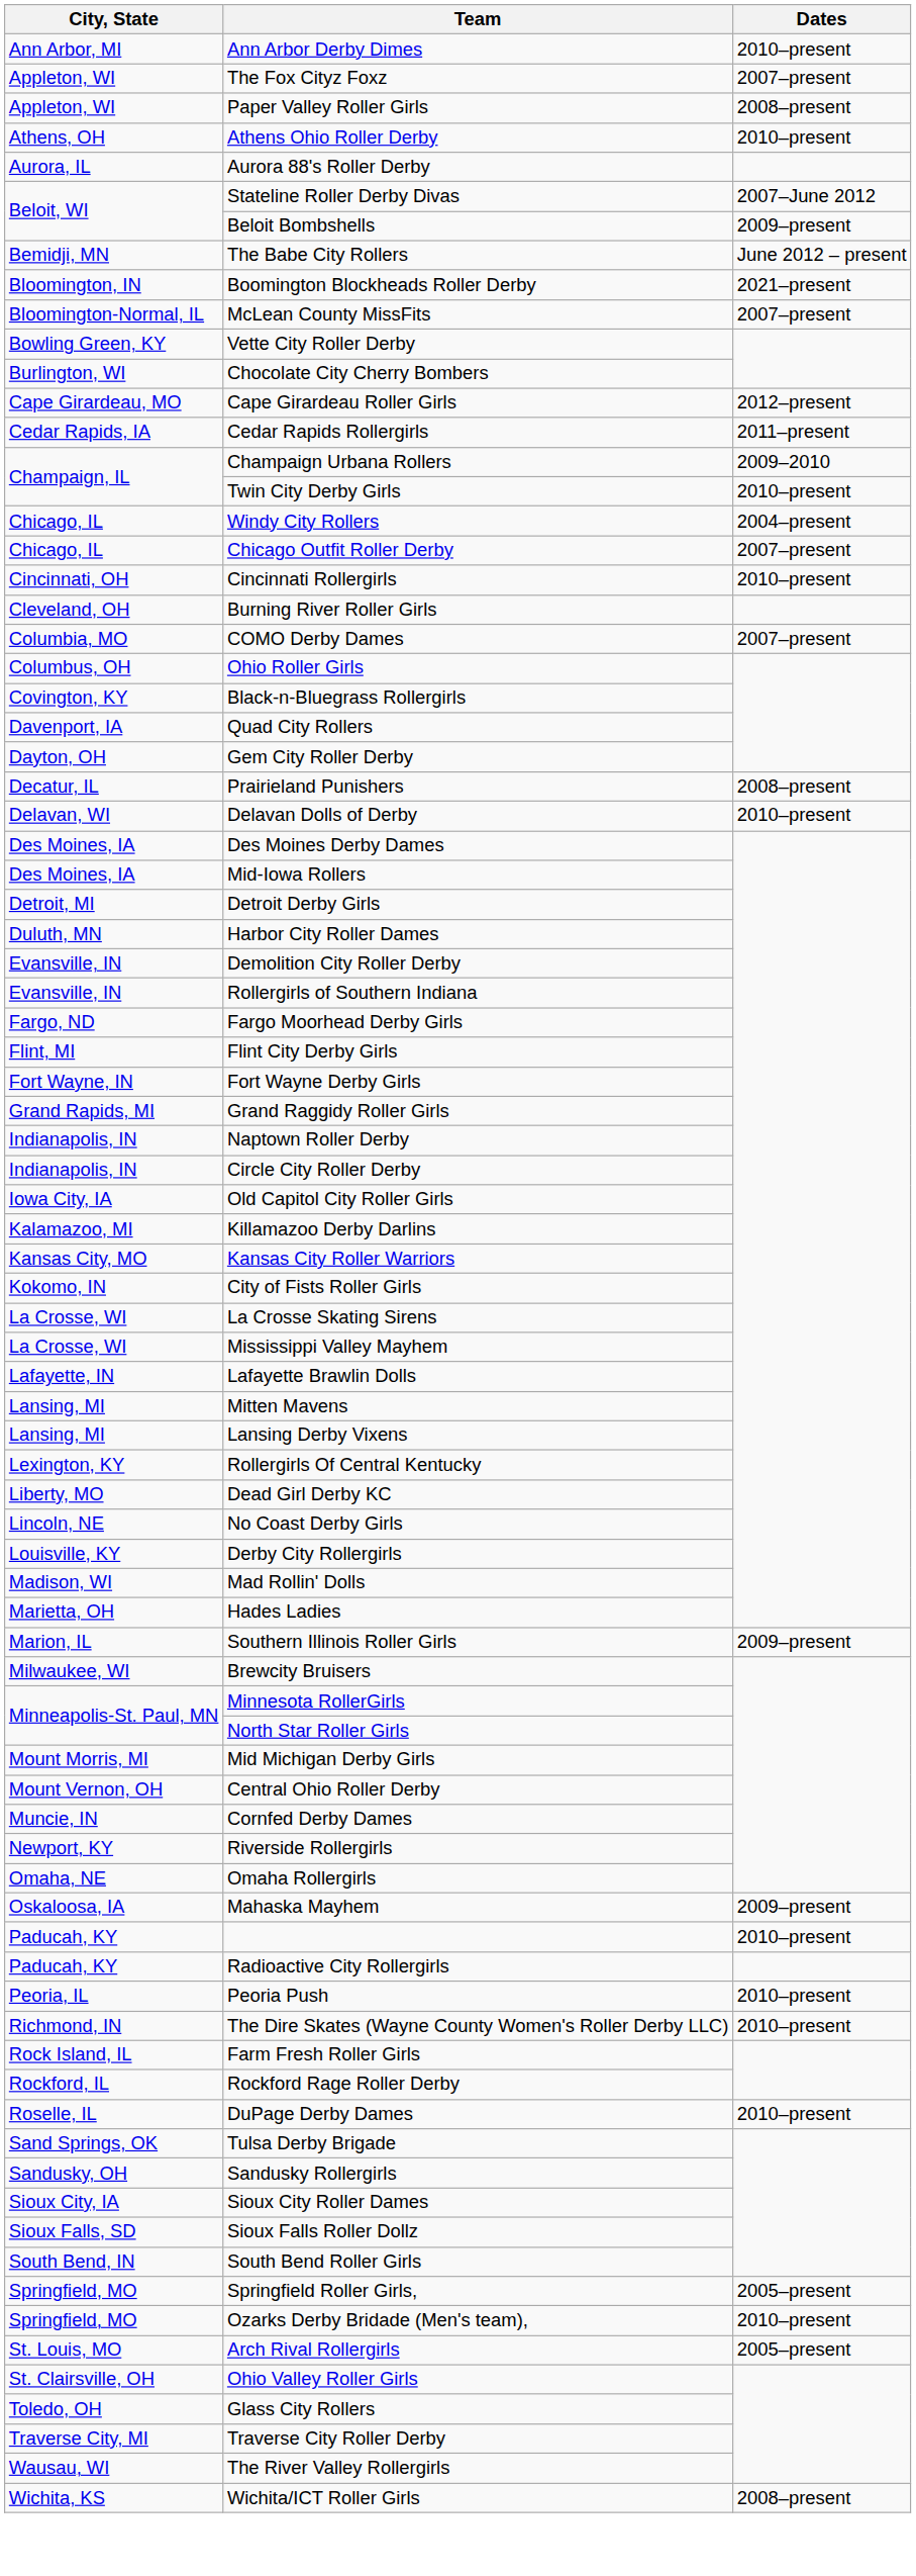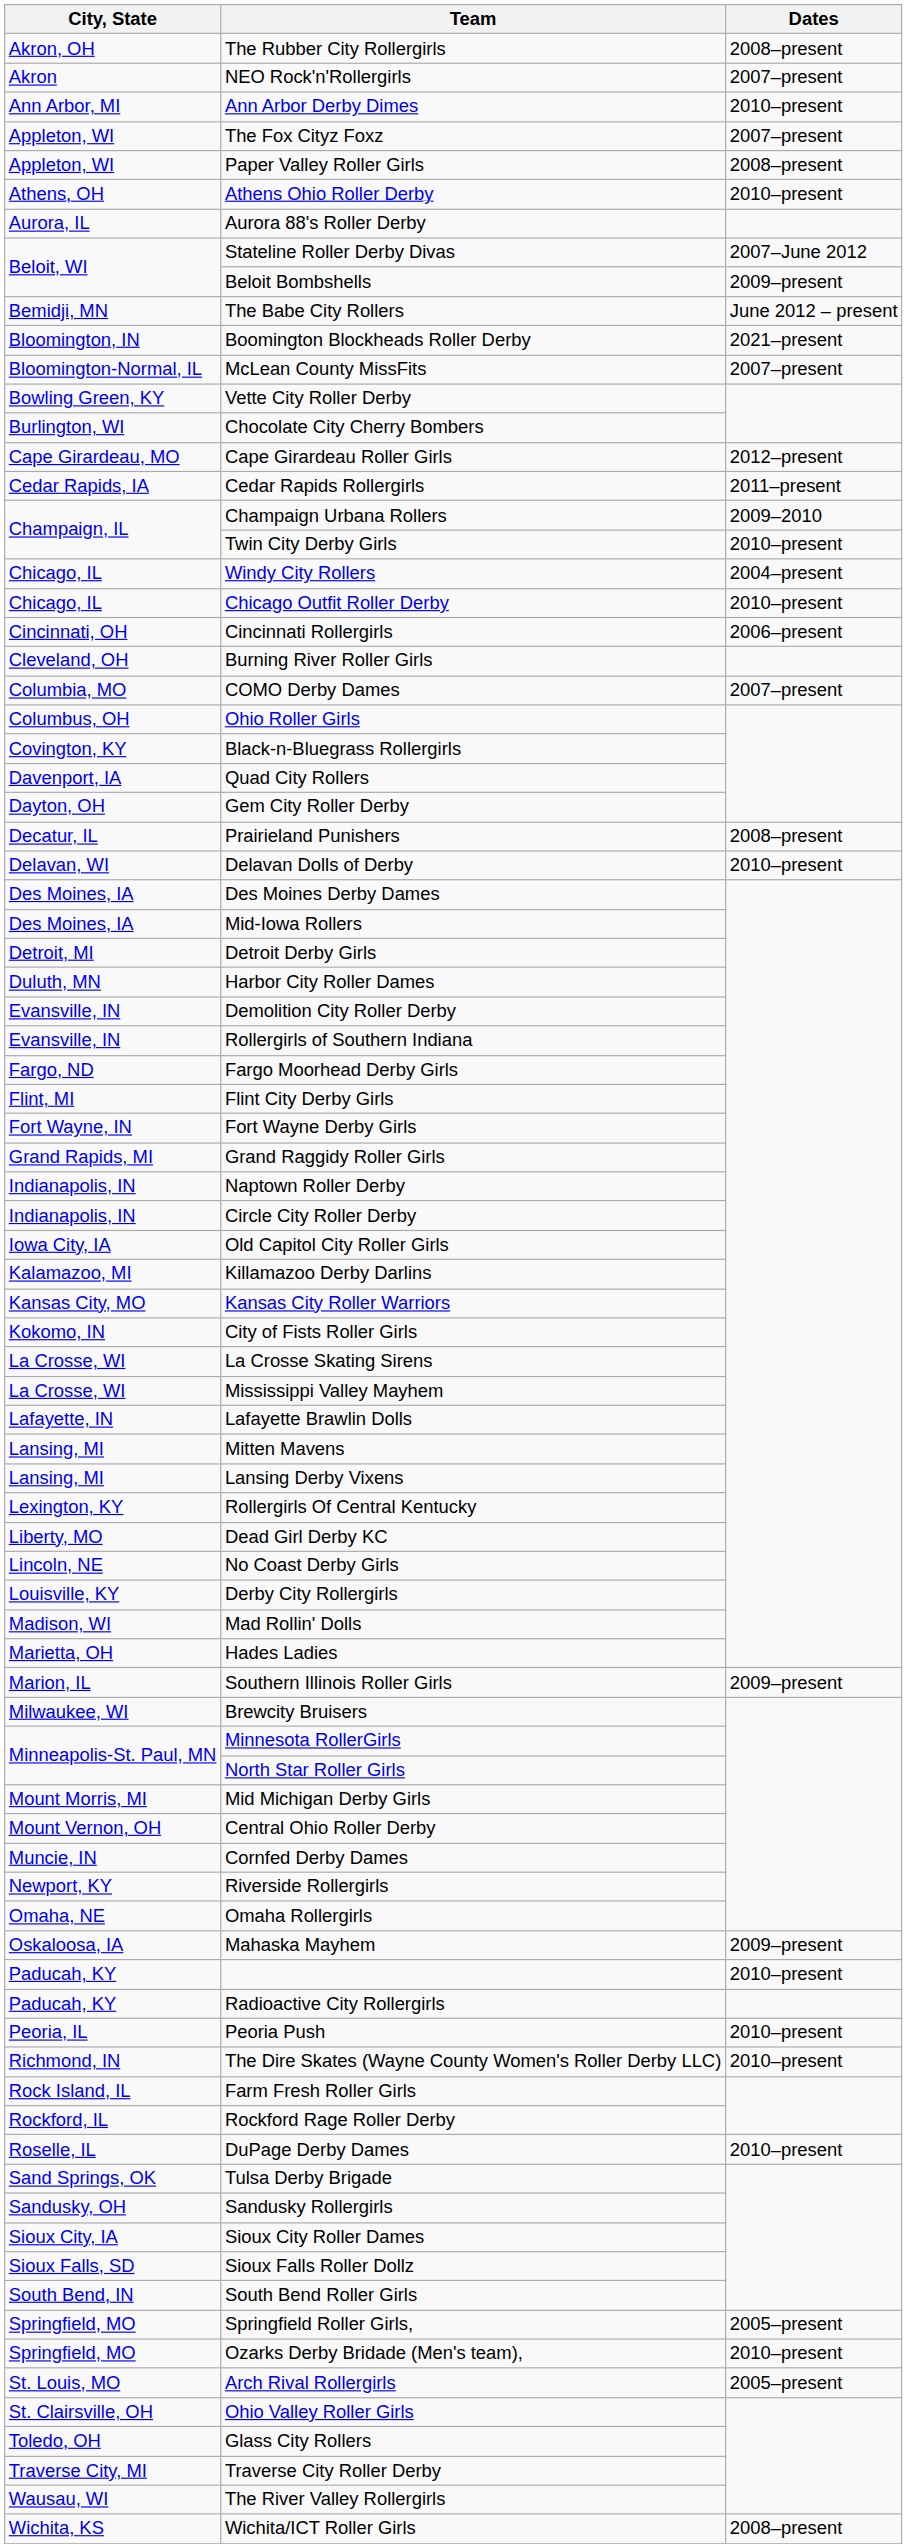 <table class="wikitable sortable collapsible collapsed">
 <tr>
 <th>City, State</th>
 <th>Team</th>
 <th>Dates</th>
+</tr>
+<tr>
+<td><a href='#'>Akron, OH</a></td>
+<td>The Rubber City Rollergirls</td>
+<td>2008–present</td>
+</tr>
+<tr>
+<td><a href='#'>Akron</a></td>
+<td>NEO Rock'n'Rollergirls</td>
+<td>2007–present</td>
 </tr>
 <tr>
 <td><a href='#'>Ann Arbor, MI</a></td>
 <td><a href='#'>Ann Arbor Derby Dimes</a></td>
 <td>2010–present</td>
 </tr>
 <tr>
 <td><a href='#'>Appleton, WI</a></td>
 <td>The Fox Cityz Foxz</td>
 <td>2007–present</td>
 </tr>
 <tr>
 <td><a href='#'>Appleton, WI</a></td>
 <td>Paper Valley Roller Girls</td>
 <td>2008–present</td>
 </tr>
 <tr>
 <td><a href='#'>Athens, OH</a></td>
 <td><a href='#'>Athens Ohio Roller Derby</a></td>
 <td>2010–present</td>
 </tr>
 <tr>
 <td><a href='#'>Aurora, IL</a></td>
 <td>Aurora 88's Roller Derby</td>
 </tr>
 <tr>
 <td rowspan=2><a href='#'>Beloit, WI</a></td>
 <td>Stateline Roller Derby Divas</td>
 <td>2007–June 2012</td>
 </tr>
 <tr>
 <td>Beloit Bombshells</td>
 <td>2009–present</td>
 </tr>
 <tr>
 <td><a href='#'>Bemidji, MN</a></td>
 <td>The Babe City Rollers</td>
 <td>June 2012 – present</td>
 </tr>
 <tr>
 <td><a href='#'>Bloomington, IN</a></td>
 <td>Boomington Blockheads Roller Derby</td>
 <td>2021–present</td>
 </tr>
 <tr>
 <td><a href='#'>Bloomington-Normal, IL</a></td>
 <td>McLean County MissFits</td>
 <td>2007–present</td>
 </tr>
 <tr>
 <td><a href='#'>Bowling Green, KY</a></td>
 <td>Vette City Roller Derby</td>
 </tr>
 <tr>
 <td><a href='#'>Burlington, WI</a></td>
 <td>Chocolate City Cherry Bombers</td>
 </tr>
 <tr>
 <td><a href='#'>Cape Girardeau, MO</a></td>
 <td>Cape Girardeau Roller Girls</td>
 <td>2012–present</td>
 </tr>
 <tr>
 <td><a href='#'>Cedar Rapids, IA</a></td>
 <td>Cedar Rapids Rollergirls</td>
 <td>2011–present</td>
 </tr>
 <tr>
 <td rowspan=2><a href='#'>Champaign, IL</a></td>
 <td>Champaign Urbana Rollers</td>
 <td>2009–2010</td>
 </tr>
 <tr>
 <td>Twin City Derby Girls</td>
 <td>2010–present</td>
 </tr>
 <tr>
 <td><a href='#'>Chicago, IL</a></td>
 <td><a href='#'>Windy City Rollers</a></td>
 <td>2004–present</td>
 </tr>
 <tr>
 <td><a href='#'>Chicago, IL</a></td>
 <td><a href='#'>Chicago Outfit Roller Derby</a></td>
-<td>2007–present</td>
+<td>2010–present</td>
 </tr>
 <tr>
 <td><a href='#'>Cincinnati, OH</a></td>
 <td>Cincinnati Rollergirls</td>
-<td>2010–present</td>
+<td>2006–present</td>
 </tr>
 <tr>
 <td><a href='#'>Cleveland, OH</a></td>
 <td>Burning River Roller Girls</td>
 </tr>
 <tr>
 <td><a href='#'>Columbia, MO</a></td>
 <td>COMO Derby Dames</td>
 <td>2007–present</td>
 </tr>
 <tr>
 <td><a href='#'>Columbus, OH</a></td>
 <td><a href='#'>Ohio Roller Girls</a></td>
 </tr>
 <tr>
 <td><a href='#'>Covington, KY</a></td>
 <td>Black-n-Bluegrass Rollergirls</td>
 </tr>
 <tr>
 <td><a href='#'>Davenport, IA</a></td>
 <td>Quad City Rollers</td>
 </tr>
 <tr>
 <td><a href='#'>Dayton, OH</a></td>
 <td>Gem City Roller Derby</td>
 </tr>
 <tr>
 <td><a href='#'>Decatur, IL</a></td>
 <td>Prairieland Punishers</td>
 <td>2008–present</td>
 </tr>
 <tr>
 <td><a href='#'>Delavan, WI</a></td>
 <td>Delavan Dolls of Derby</td>
 <td>2010–present</td>
 </tr>
 <tr>
 <td><a href='#'>Des Moines, IA</a></td>
 <td>Des Moines Derby Dames</td>
 </tr>
 <tr>
 <td><a href='#'>Des Moines, IA</a></td>
 <td>Mid-Iowa Rollers</td>
 </tr>
 <tr>
 <td><a href='#'>Detroit, MI</a></td>
 <td>Detroit Derby Girls</td>
 </tr>
 <tr>
 <td><a href='#'>Duluth, MN</a></td>
 <td>Harbor City Roller Dames</td>
 </tr>
 <tr>
 <td><a href='#'>Evansville, IN</a></td>
 <td>Demolition City Roller Derby</td>
 </tr>
 <tr>
 <td><a href='#'>Evansville, IN</a></td>
 <td>Rollergirls of Southern Indiana</td>
 </tr>
 <tr>
 <td><a href='#'>Fargo, ND</a></td>
 <td>Fargo Moorhead Derby Girls</td>
 </tr>
 <tr>
 <td><a href='#'>Flint, MI</a></td>
 <td>Flint City Derby Girls</td>
 </tr>
 <tr>
 <td><a href='#'>Fort Wayne, IN</a></td>
 <td>Fort Wayne Derby Girls</td>
 </tr>
 <tr>
 <td><a href='#'>Grand Rapids, MI</a></td>
 <td>Grand Raggidy Roller Girls</td>
 </tr>
 <tr>
 <td><a href='#'>Indianapolis, IN</a></td>
 <td>Naptown Roller Derby</td>
 </tr>
 <tr>
 <td><a href='#'>Indianapolis, IN</a></td>
 <td>Circle City Roller Derby</td>
 </tr>
 <tr>
 <td><a href='#'>Iowa City, IA</a></td>
 <td>Old Capitol City Roller Girls</td>
 </tr>
 <tr>
 <td><a href='#'>Kalamazoo, MI</a></td>
 <td>Killamazoo Derby Darlins</td>
 </tr>
 <tr>
 <td><a href='#'>Kansas City, MO</a></td>
 <td><a href='#'>Kansas City Roller Warriors</a></td>
 </tr>
 <tr>
 <td><a href='#'>Kokomo, IN</a></td>
 <td>City of Fists Roller Girls</td>
 </tr>
 <tr>
 <td><a href='#'>La Crosse, WI</a></td>
 <td>La Crosse Skating Sirens</td>
 </tr>
 <tr>
 <td><a href='#'>La Crosse, WI</a></td>
 <td>Mississippi Valley Mayhem</td>
 </tr>
 <tr>
 <td><a href='#'>Lafayette, IN</a></td>
 <td>Lafayette Brawlin Dolls</td>
 </tr>
 <tr>
 <td><a href='#'>Lansing, MI</a></td>
 <td>Mitten Mavens</td>
 </tr>
 <tr>
 <td><a href='#'>Lansing, MI</a></td>
 <td>Lansing Derby Vixens</td>
 </tr>
 <tr>
 <td><a href='#'>Lexington, KY</a></td>
 <td>Rollergirls Of Central Kentucky</td>
 </tr>
 <tr>
 <td><a href='#'>Liberty, MO</a></td>
 <td>Dead Girl Derby KC</td>
 </tr>
 <tr>
 <td><a href='#'>Lincoln, NE</a></td>
 <td>No Coast Derby Girls</td>
 </tr>
 <tr>
 <td><a href='#'>Louisville, KY</a></td>
 <td>Derby City Rollergirls</td>
 </tr>
 <tr>
 <td><a href='#'>Madison, WI</a></td>
 <td>Mad Rollin' Dolls</td>
 </tr>
 <tr>
 <td><a href='#'>Marietta, OH</a></td>
 <td>Hades Ladies</td>
 </tr>
 <tr>
 <td><a href='#'>Marion, IL</a></td>
 <td>Southern Illinois Roller Girls</td>
 <td>2009–present</td>
 </tr>
 <tr>
 <td><a href='#'>Milwaukee, WI</a></td>
 <td>Brewcity Bruisers</td>
 </tr>
 <tr>
 <td rowspan=2><a href='#'>Minneapolis-St. Paul, MN</a></td>
 <td><a href='#'>Minnesota RollerGirls</a></td>
 </tr>
 <tr>
 <td><a href='#'>North Star Roller Girls</a></td>
 </tr>
 <tr>
 <td><a href='#'>Mount Morris, MI</a></td>
 <td>Mid Michigan Derby Girls</td>
 </tr>
 <tr>
 <td><a href='#'>Mount Vernon, OH</a></td>
 <td>Central Ohio Roller Derby</td>
 </tr>
 <tr>
 <td><a href='#'>Muncie, IN</a></td>
 <td>Cornfed Derby Dames</td>
 </tr>
 <tr>
 <td><a href='#'>Newport, KY</a></td>
 <td>Riverside Rollergirls</td>
 </tr>
 <tr>
 <td><a href='#'>Omaha, NE</a></td>
 <td>Omaha Rollergirls</td>
 </tr>
 <tr>
 <td><a href='#'>Oskaloosa, IA</a></td>
 <td>Mahaska Mayhem</td>
 <td>2009–present</td>
 </tr>
 <tr>
 <td><a href='#'>Paducah, KY</a></td>
 <td></td>
 <td>2010–present</td>
 </tr>
 <tr>
 <td><a href='#'>Paducah, KY</a></td>
 <td>Radioactive City Rollergirls</td>
 </tr>
 <tr>
 <td><a href='#'>Peoria, IL</a></td>
 <td>Peoria Push</td>
 <td>2010–present</td>
 </tr>
 <tr>
 <td><a href='#'>Richmond, IN</a></td>
 <td>The Dire Skates (Wayne County Women's Roller Derby LLC)</td>
 <td>2010–present</td>
 </tr>
 <tr>
 <td><a href='#'>Rock Island, IL</a></td>
 <td>Farm Fresh Roller Girls</td>
 </tr>
 <tr>
 <td><a href='#'>Rockford, IL</a></td>
 <td>Rockford Rage Roller Derby</td>
 </tr>
 <tr>
 <td><a href='#'>Roselle, IL</a></td>
 <td>DuPage Derby Dames</td>
 <td>2010–present</td>
 </tr>
 <tr>
 <td><a href='#'>Sand Springs, OK</a></td>
 <td>Tulsa Derby Brigade</td>
 </tr>
 <tr>
 <td><a href='#'>Sandusky, OH</a></td>
 <td>Sandusky Rollergirls</td>
 </tr>
 <tr>
 <td><a href='#'>Sioux City, IA</a></td>
 <td>Sioux City Roller Dames</td>
 </tr>
 <tr>
 <td><a href='#'>Sioux Falls, SD</a></td>
 <td>Sioux Falls Roller Dollz</td>
 </tr>
 <tr>
 <td><a href='#'>South Bend, IN</a></td>
 <td>South Bend Roller Girls</td>
 </tr>
 <tr>
 <td><a href='#'>Springfield, MO</a></td>
 <td>Springfield Roller Girls,</td>
 <td>2005–present</td>
 </tr>
 <tr>
 <td><a href='#'>Springfield, MO</a></td>
 <td>Ozarks Derby Bridade (Men's team),</td>
 <td>2010–present</td>
 </tr>
 <tr>
 <td><a href='#'>St. Louis, MO</a></td>
 <td><a href='#'>Arch Rival Rollergirls</a></td>
 <td>2005–present</td>
 </tr>
 <tr>
 <td><a href='#'>St. Clairsville, OH</a></td>
 <td><a href='#'>Ohio Valley Roller Girls</a></td>
 </tr>
 <tr>
 <td><a href='#'>Toledo, OH</a></td>
 <td>Glass City Rollers</td>
 </tr>
 <tr>
 <td><a href='#'>Traverse City, MI</a></td>
 <td>Traverse City Roller Derby</td>
 </tr>
 <tr>
 <td><a href='#'>Wausau, WI</a></td>
 <td>The River Valley Rollergirls</td>
 </tr>
 <tr>
 <td><a href='#'>Wichita, KS</a></td>
 <td>Wichita/ICT Roller Girls</td>
 <td>2008–present</td>
 </tr>
 </table>
